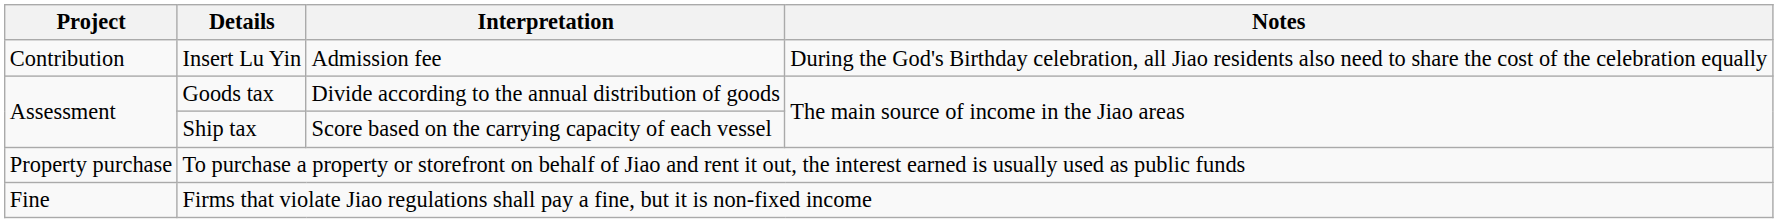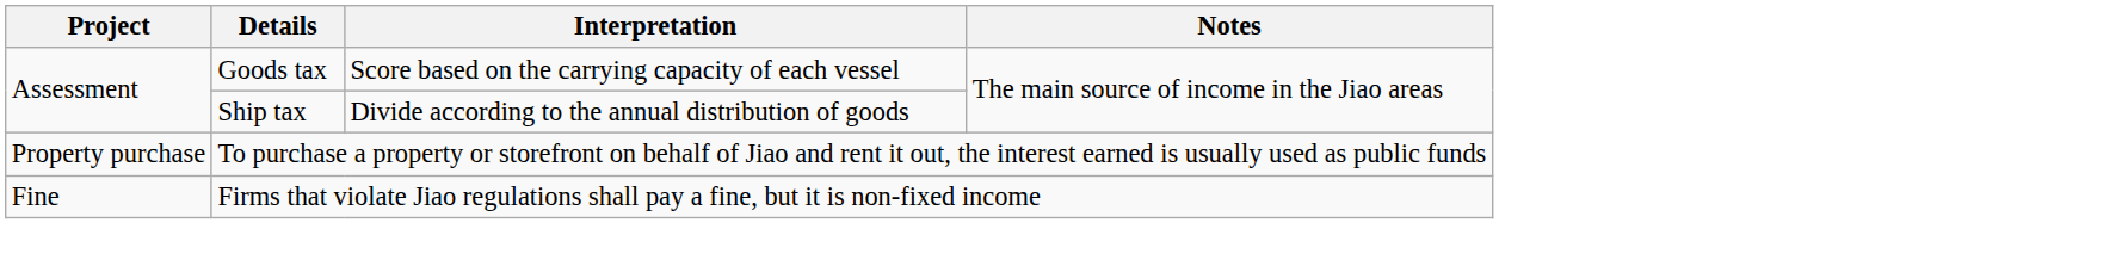 <table class="wikitable">
 <tr>
 <th>Project</th>
 <th>Details</th>
 <th>Interpretation</th>
 <th>Notes</th>
 </tr>
 <tr>
-<td>Contribution</td>
-<td>Insert Lu Yin</td>
-<td>Admission fee</td>
-<td>During the God's Birthday celebration, all Jiao residents also need to share the cost of the celebration equally</td>
-</tr>
-<tr>
 <td rowspan="2">Assessment</td>
 <td>Goods tax</td>
-<td>Divide according to the annual distribution of goods</td>
+<td>Score based on the carrying capacity of each vessel</td>
 <td rowspan="2">The main source of income in the Jiao areas</td>
 </tr>
 <tr>
 <td>Ship tax</td>
-<td>Score based on the carrying capacity of each vessel</td>
+<td>Divide according to the annual distribution of goods</td>
 </tr>
 <tr>
 <td>Property purchase</td>
 <td colspan="3">To purchase a property or storefront on behalf of Jiao and rent it out, the interest earned is usually used as public funds</td>
 </tr>
 <tr>
 <td>Fine</td>
 <td colspan="3">Firms that violate Jiao regulations shall pay a fine, but it is non-fixed income</td>
 </tr>
 </table>
